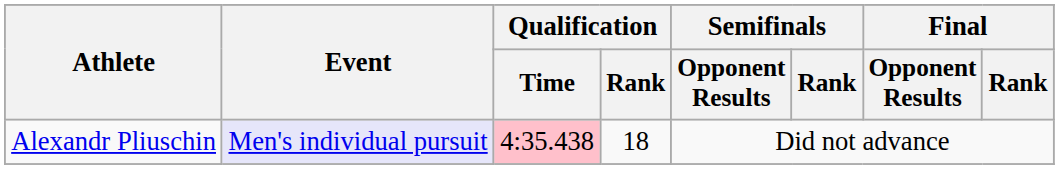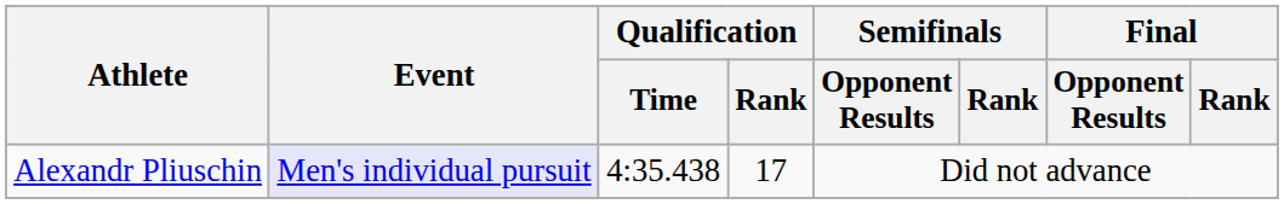 <table class=wikitable style="font-size:90%">
 <tr>
 <th rowspan="2">Athlete</th>
 <th rowspan="2">Event</th>
 <th colspan="2">Qualification</th>
 <th colspan="2">Semifinals</th>
 <th colspan="2">Final</th>
 </tr>
 <tr style="font-size:95%">
 <th>Time</th>
 <th>Rank</th>
 <th>Opponent<br>Results</th>
 <th>Rank</th>
 <th>Opponent<br>Results</th>
 <th>Rank</th>
 </tr>
 <tr align=center>
 <td align=left><a href='#'>Alexandr Pliuschin</a></td>
 <td align=left style="background: lavender;"><a href='#'>Men's individual pursuit</a></td>
-<td style="background: pink;">4:35.438</td>
-<td>18</td>
+<td>4:35.438</td>
+<td>17</td>
 <td colspan=4>Did not advance</td>
 </tr>
 </table>
